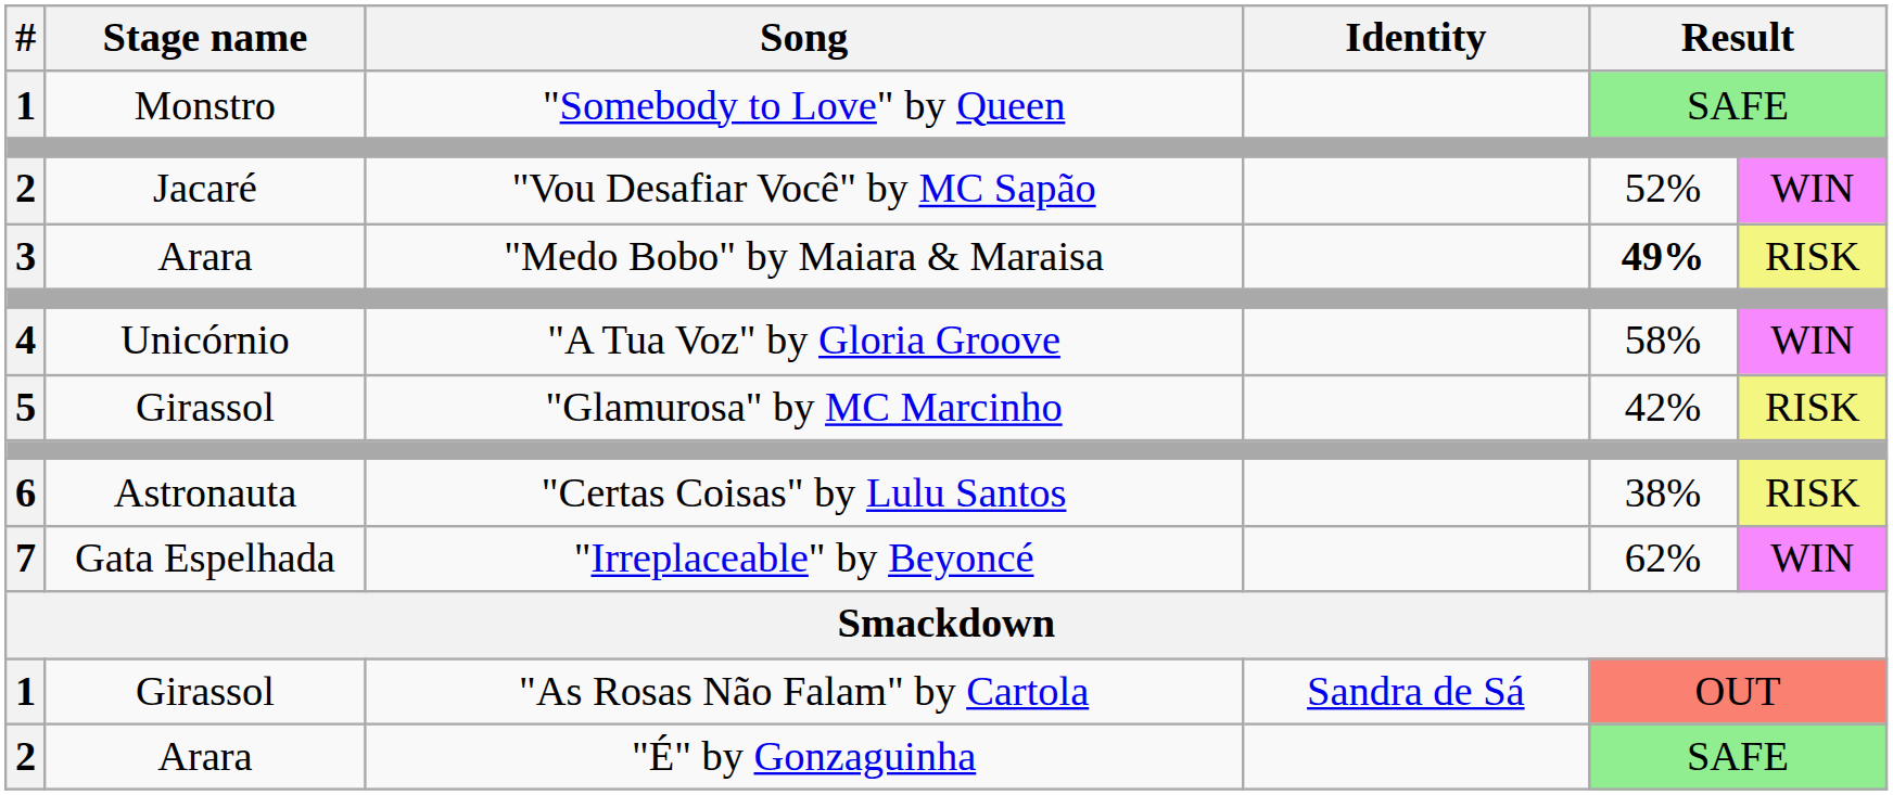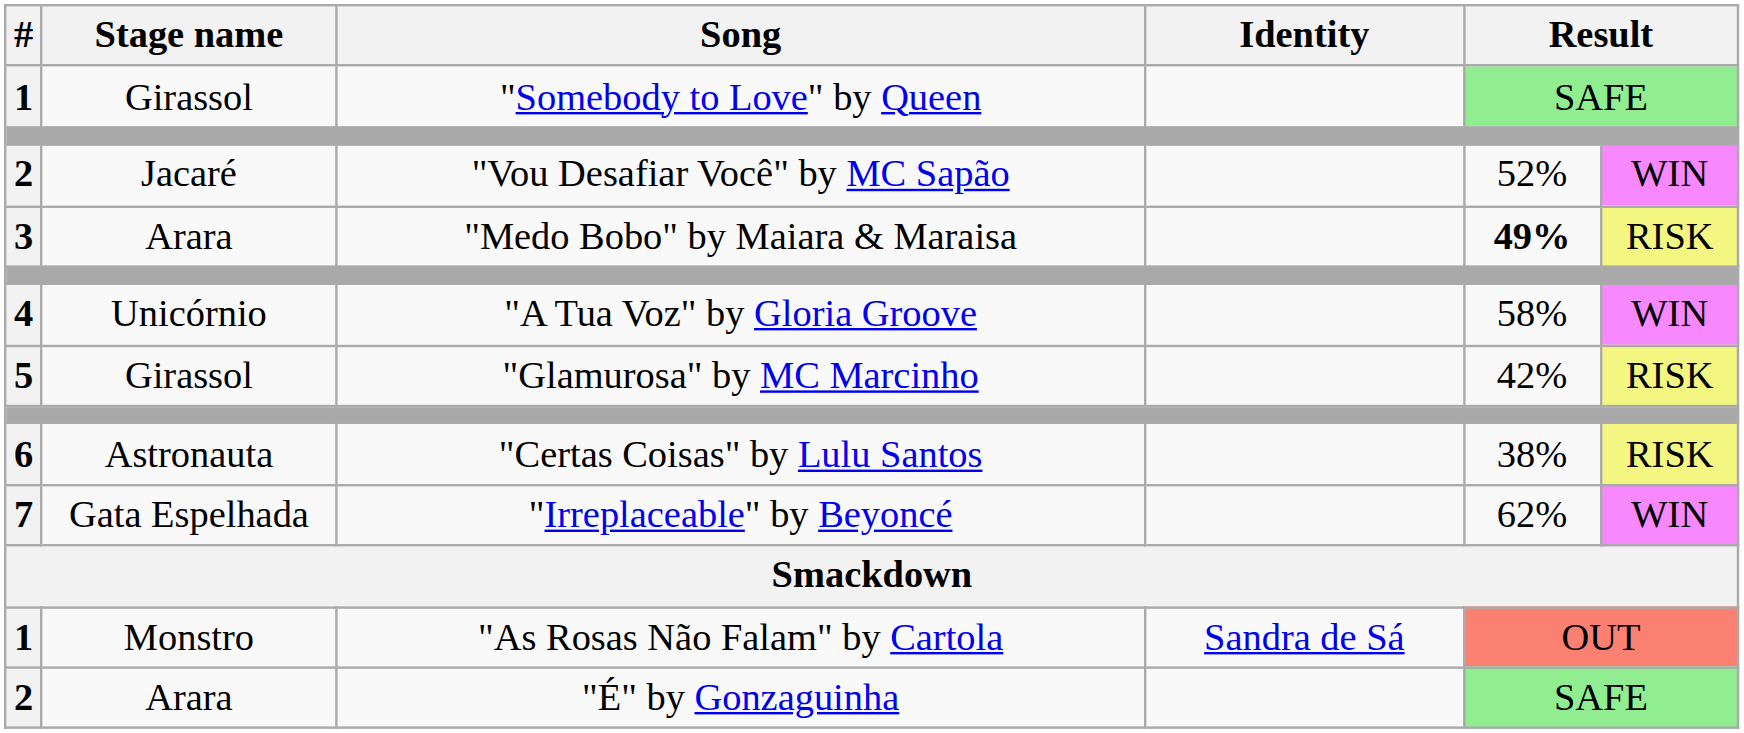 <table class="wikitable plainrowheaders" style="text-align: center;">
 <tr>
 <th>#</th>
 <th width=115>Stage name</th>
 <th width=330>Song</th>
 <th width=125>Identity</th>
 <th width=100 colspan=2>Result</th>
 </tr>
 <tr>
 <th>1</th>
-<td>Monstro</td>
+<td>Girassol</td>
 <td>"<a href='#'>Somebody to Love</a>" by <a href='#'>Queen</a></td>
 <td></td>
 <td colspan="2" bgcolor="lightgreen">SAFE</td>
 </tr>
 <tr>
 <td bgcolor="#A9A9A9" colspan="6"></td>
 </tr>
 <tr>
 <th>2</th>
 <td>Jacaré</td>
 <td>"Vou Desafiar Você" by <a href='#'>MC Sapão</a></td>
 <td></td>
 <td width=50>52%</td>
 <td width=50 bgcolor="#F888FD">WIN</td>
 </tr>
 <tr>
 <th>3</th>
 <td>Arara</td>
 <td>"Medo Bobo" by Maiara & Maraisa</td>
 <td></td>
 <td><strong>49%</strong></td>
 <td bgcolor="#F3F781">RISK</td>
 </tr>
 <tr>
 <td bgcolor="#A9A9A9" colspan="6"></td>
 </tr>
 <tr>
 <th>4</th>
 <td>Unicórnio</td>
 <td>"A Tua Voz" by <a href='#'>Gloria Groove</a></td>
 <td></td>
 <td>58%</td>
 <td bgcolor="#F888FD">WIN</td>
 </tr>
 <tr>
 <th>5</th>
 <td>Girassol</td>
 <td>"Glamurosa" by <a href='#'>MC Marcinho</a></td>
 <td></td>
 <td>42%</td>
 <td bgcolor="#F3F781">RISK</td>
 </tr>
 <tr>
 <td bgcolor="#A9A9A9" colspan="6"></td>
 </tr>
 <tr>
 <th>6</th>
 <td>Astronauta</td>
 <td>"Certas Coisas" by <a href='#'>Lulu Santos</a></td>
 <td></td>
 <td>38%</td>
 <td bgcolor="#F3F781">RISK</td>
 </tr>
 <tr>
 <th>7</th>
 <td>Gata Espelhada</td>
 <td>"<a href='#'>Irreplaceable</a>" by <a href='#'>Beyoncé</a></td>
 <td></td>
 <td>62%</td>
 <td bgcolor="#F888FD">WIN</td>
 </tr>
 <tr>
 <th colspan="6">Smackdown</th>
 </tr>
 <tr>
 <th>1</th>
-<td>Girassol</td>
+<td>Monstro</td>
 <td>"As Rosas Não Falam" by <a href='#'>Cartola</a></td>
 <td><a href='#'>Sandra de Sá</a></td>
 <td colspan="2" bgcolor="#FA8072">OUT</td>
 </tr>
 <tr>
 <th>2</th>
 <td>Arara</td>
 <td>"É" by <a href='#'>Gonzaguinha</a></td>
 <td></td>
 <td colspan="2" bgcolor="lightgreen">SAFE</td>
 </tr>
 </table>
